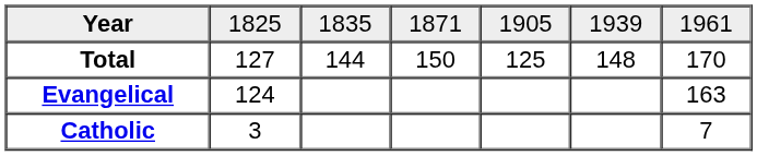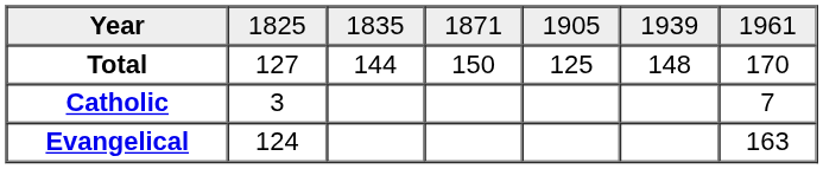 <table border="1" cellpadding="2" cellspacing="0" width="500">
 <tr bgcolor="#eeeeee" align="center">
 <td><strong>Year</strong></td>
 <td>1825</td>
 <td>1835</td>
 <td>1871</td>
 <td>1905</td>
 <td>1939</td>
 <td>1961</td>
 </tr>
 <tr align="center">
 <td><strong>Total</strong></td>
 <td>127</td>
 <td>144</td>
 <td>150</td>
 <td>125</td>
 <td>148</td>
 <td>170</td>
 </tr>
 <tr align="center">
+<td><strong><a href='#'>Catholic</a></strong></td>
+<td>3</td>
+<td> </td>
+<td> </td>
+<td> </td>
+<td> </td>
+<td>7</td>
+</tr>
+<tr align="center">
 <td><strong><a href='#'>Evangelical</a></strong></td>
 <td>124</td>
 <td> </td>
 <td> </td>
 <td> </td>
 <td> </td>
 <td>163</td>
 </tr>
-<tr align="center">
-<td><strong><a href='#'>Catholic</a></strong></td>
-<td>3</td>
-<td> </td>
-<td> </td>
-<td> </td>
-<td> </td>
-<td>7</td>
-</tr>
 </table>
